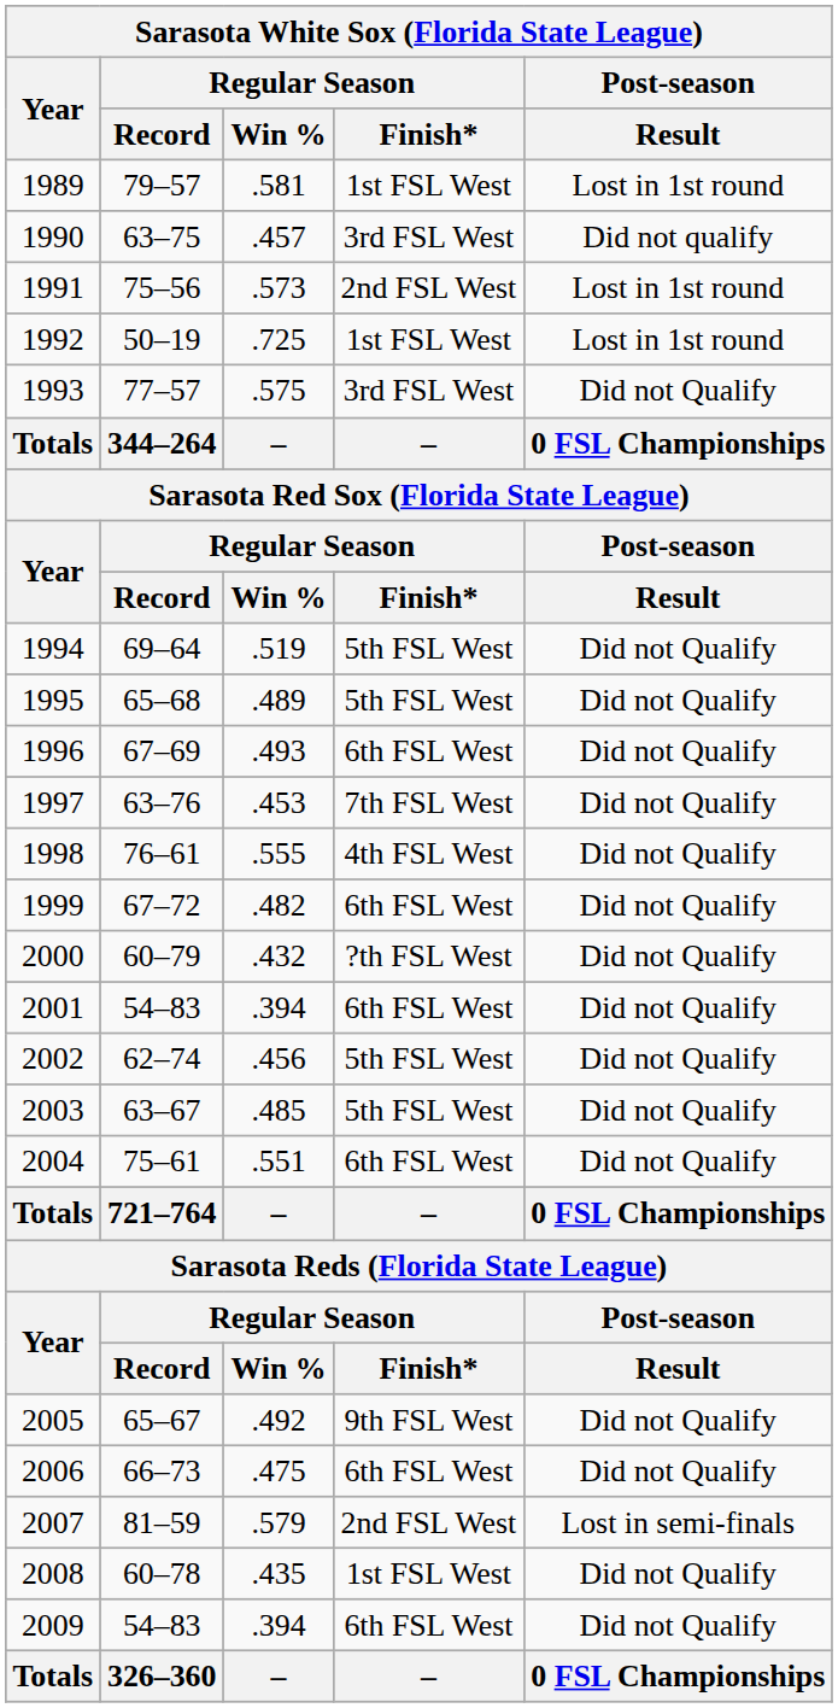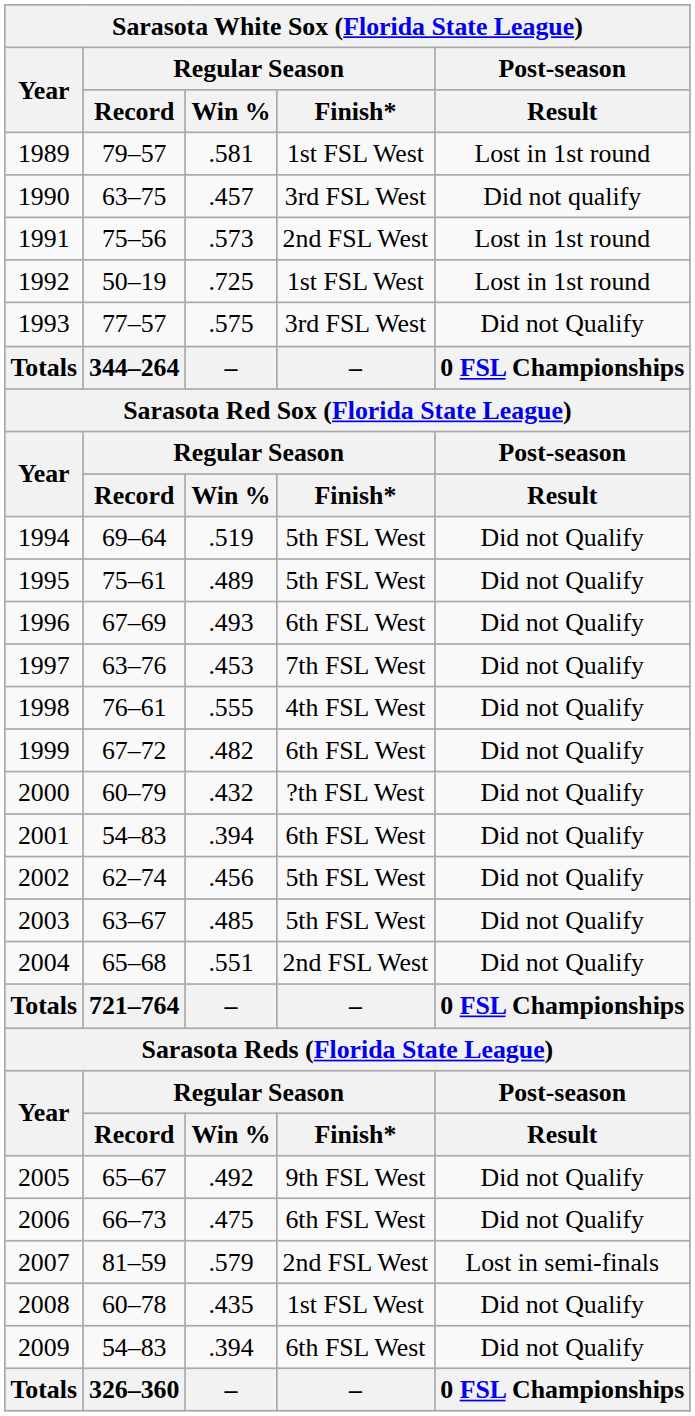 <table class="wikitable" style="margin: 1em auto 1em auto; font-size: 95%; text-align:center;">
 <tr>
 <th colspan=9>Sarasota White Sox (<a href='#'>Florida State League</a>)</th>
 </tr>
 <tr>
 <th rowspan=2>Year</th>
 <th colspan=3>Regular Season</th>
 <th colspan=1>Post-season</th>
 </tr>
 <tr>
 <th>Record</th>
 <th>Win %</th>
 <th>Finish*</th>
 <th>Result</th>
 </tr>
 <tr>
 <td>1989</td>
 <td>79–57</td>
 <td>.581</td>
 <td>1st FSL West</td>
 <td>Lost in 1st round</td>
 </tr>
 <tr>
 <td>1990</td>
 <td>63–75</td>
 <td>.457</td>
 <td>3rd FSL West</td>
 <td>Did not qualify</td>
 </tr>
 <tr>
 <td>1991</td>
 <td>75–56</td>
 <td>.573</td>
 <td>2nd FSL West</td>
 <td>Lost in 1st round</td>
 </tr>
 <tr>
 <td>1992</td>
 <td>50–19</td>
 <td>.725</td>
 <td>1st FSL West</td>
 <td>Lost in 1st round</td>
 </tr>
 <tr>
 <td>1993</td>
 <td>77–57</td>
 <td>.575</td>
 <td>3rd FSL West</td>
 <td>Did not Qualify</td>
 </tr>
 <tr>
 <th>Totals</th>
 <th>344–264</th>
 <th>–</th>
 <th>–</th>
 <th>0 <a href='#'>FSL</a> Championships</th>
 </tr>
 <tr>
 <th colspan=9>Sarasota Red Sox (<a href='#'>Florida State League</a>)</th>
 </tr>
 <tr>
 <th rowspan=2>Year</th>
 <th colspan=3>Regular Season</th>
 <th colspan=1>Post-season</th>
 </tr>
 <tr>
 <th>Record</th>
 <th>Win %</th>
 <th>Finish*</th>
 <th>Result</th>
 </tr>
 <tr>
 <td>1994</td>
 <td>69–64</td>
 <td>.519</td>
 <td>5th FSL West</td>
 <td>Did not Qualify</td>
 </tr>
 <tr>
 <td>1995</td>
-<td>65–68</td>
+<td>75–61</td>
 <td>.489</td>
 <td>5th FSL West</td>
 <td>Did not Qualify</td>
 </tr>
 <tr>
 <td>1996</td>
 <td>67–69</td>
 <td>.493</td>
 <td>6th FSL West</td>
 <td>Did not Qualify</td>
 </tr>
 <tr>
 <td>1997</td>
 <td>63–76</td>
 <td>.453</td>
 <td>7th FSL West</td>
 <td>Did not Qualify</td>
 </tr>
 <tr>
 <td>1998</td>
 <td>76–61</td>
 <td>.555</td>
 <td>4th FSL West</td>
 <td>Did not Qualify</td>
 </tr>
 <tr>
 <td>1999</td>
 <td>67–72</td>
 <td>.482</td>
 <td>6th FSL West</td>
 <td>Did not Qualify</td>
 </tr>
 <tr>
 <td>2000</td>
 <td>60–79</td>
 <td>.432</td>
 <td>?th FSL West</td>
 <td>Did not Qualify</td>
 </tr>
 <tr>
 <td>2001</td>
 <td>54–83</td>
 <td>.394</td>
 <td>6th FSL West</td>
 <td>Did not Qualify</td>
 </tr>
 <tr>
 <td>2002</td>
 <td>62–74</td>
 <td>.456</td>
 <td>5th FSL West</td>
 <td>Did not Qualify</td>
 </tr>
 <tr>
 <td>2003</td>
 <td>63–67</td>
 <td>.485</td>
 <td>5th FSL West</td>
 <td>Did not Qualify</td>
 </tr>
 <tr>
 <td>2004</td>
-<td>75–61</td>
+<td>65–68</td>
 <td>.551</td>
-<td>6th FSL West</td>
+<td>2nd FSL West</td>
 <td>Did not Qualify</td>
 </tr>
 <tr>
 <th>Totals</th>
 <th>721–764</th>
 <th>–</th>
 <th>–</th>
 <th>0 <a href='#'>FSL</a> Championships</th>
 </tr>
 <tr>
 <th colspan=9>Sarasota Reds (<a href='#'>Florida State League</a>)</th>
 </tr>
 <tr>
 <th rowspan=2>Year</th>
 <th colspan=3>Regular Season</th>
 <th colspan=1>Post-season</th>
 </tr>
 <tr>
 <th>Record</th>
 <th>Win %</th>
 <th>Finish*</th>
 <th>Result</th>
 </tr>
 <tr>
 <td>2005</td>
 <td>65–67</td>
 <td>.492</td>
 <td>9th FSL West</td>
 <td>Did not Qualify</td>
 </tr>
 <tr>
 <td>2006</td>
 <td>66–73</td>
 <td>.475</td>
 <td>6th FSL West</td>
 <td>Did not Qualify</td>
 </tr>
 <tr>
 <td>2007</td>
 <td>81–59</td>
 <td>.579</td>
 <td>2nd FSL West</td>
 <td>Lost in semi-finals</td>
 </tr>
 <tr>
 <td>2008</td>
 <td>60–78</td>
 <td>.435</td>
 <td>1st FSL West</td>
 <td>Did not Qualify</td>
 </tr>
 <tr>
 <td>2009</td>
 <td>54–83</td>
 <td>.394</td>
 <td>6th FSL West</td>
 <td>Did not Qualify</td>
 </tr>
 <tr>
 <th>Totals</th>
 <th>326–360</th>
 <th>–</th>
 <th>–</th>
 <th><strong>0 <a href='#'>FSL</a> Championships</strong></th>
 </tr>
 </table>
